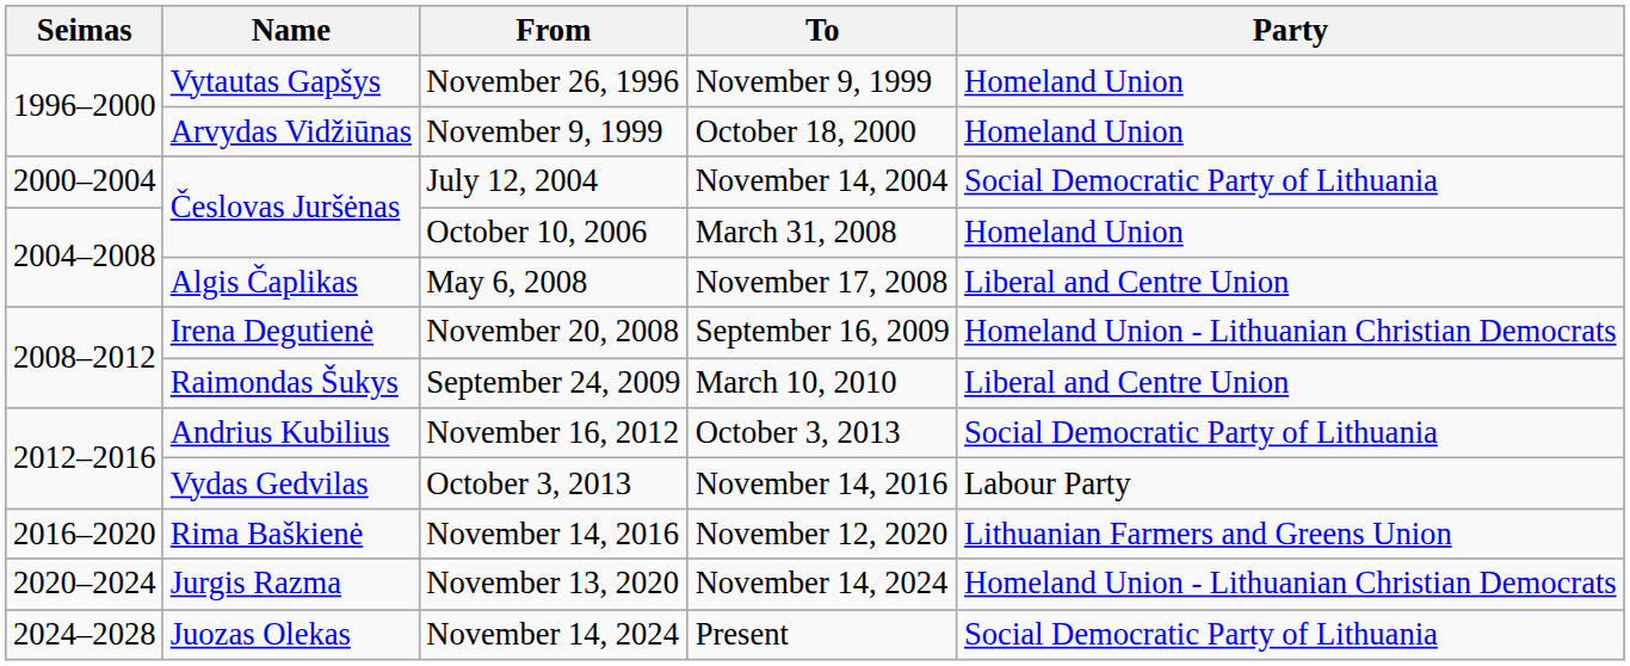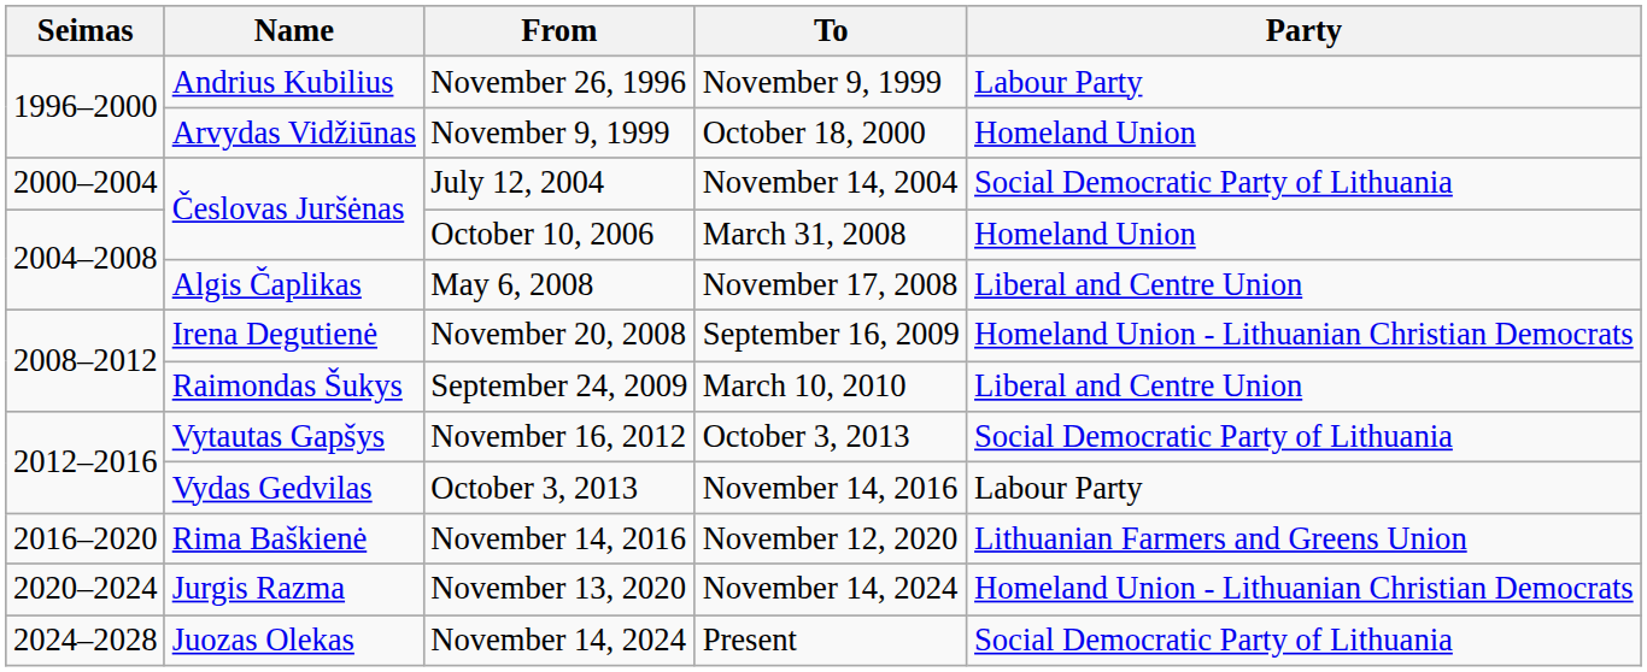 <table class="wikitable">
 <tr>
 <th>Seimas</th>
 <th>Name</th>
 <th>From</th>
 <th>To</th>
 <th>Party</th>
 </tr>
 <tr>
 <td rowspan=2>1996–2000</td>
-<td><a href='#'>Vytautas Gapšys</a></td>
+<td><a href='#'>Andrius Kubilius</a></td>
 <td>November 26, 1996</td>
 <td>November 9, 1999</td>
-<td><a href='#'>Homeland Union</a></td>
+<td><a href='#'>Labour Party</a></td>
 </tr>
 <tr>
 <td><a href='#'>Arvydas Vidžiūnas</a></td>
 <td>November 9, 1999</td>
 <td>October 18, 2000</td>
 <td><a href='#'>Homeland Union</a></td>
 </tr>
 <tr>
 <td>2000–2004</td>
 <td rowspan="2"><a href='#'>Česlovas Juršėnas</a></td>
 <td>July 12, 2004</td>
 <td>November 14, 2004</td>
 <td><a href='#'>Social Democratic Party of Lithuania</a></td>
 </tr>
 <tr>
 <td rowspan=2>2004–2008</td>
 <td>October 10, 2006</td>
 <td>March 31, 2008</td>
 <td><a href='#'>Homeland Union</a></td>
 </tr>
 <tr>
 <td><a href='#'>Algis Čaplikas</a></td>
 <td>May 6, 2008</td>
 <td>November 17, 2008</td>
 <td><a href='#'>Liberal and Centre Union</a></td>
 </tr>
 <tr>
 <td rowspan=2>2008–2012</td>
 <td><a href='#'>Irena Degutienė</a></td>
 <td>November 20, 2008</td>
 <td>September 16, 2009</td>
 <td><a href='#'>Homeland Union - Lithuanian Christian Democrats</a></td>
 </tr>
 <tr>
 <td><a href='#'>Raimondas Šukys</a></td>
 <td>September 24, 2009</td>
 <td>March 10, 2010</td>
 <td><a href='#'>Liberal and Centre Union</a></td>
 </tr>
 <tr>
 <td rowspan=2>2012–2016</td>
-<td><a href='#'>Andrius Kubilius</a></td>
+<td><a href='#'>Vytautas Gapšys</a></td>
 <td>November 16, 2012</td>
 <td>October 3, 2013</td>
 <td><a href='#'>Social Democratic Party of Lithuania</a></td>
 </tr>
 <tr>
 <td><a href='#'>Vydas Gedvilas</a></td>
 <td>October 3, 2013</td>
 <td>November 14, 2016</td>
 <td>Labour Party</td>
 </tr>
 <tr>
 <td rowspan=1>2016–2020</td>
 <td><a href='#'>Rima Baškienė</a></td>
 <td>November 14, 2016</td>
 <td>November 12, 2020</td>
 <td><a href='#'>Lithuanian Farmers and Greens Union</a></td>
 </tr>
 <tr>
 <td rowspan=1>2020–2024</td>
 <td><a href='#'>Jurgis Razma</a></td>
 <td>November 13, 2020</td>
 <td>November 14, 2024</td>
 <td><a href='#'>Homeland Union - Lithuanian Christian Democrats</a></td>
 </tr>
 <tr>
 <td rowspan=1>2024–2028</td>
 <td><a href='#'>Juozas Olekas</a></td>
 <td>November 14, 2024</td>
 <td>Present</td>
 <td><a href='#'>Social Democratic Party of Lithuania</a></td>
 </tr>
 </table>
